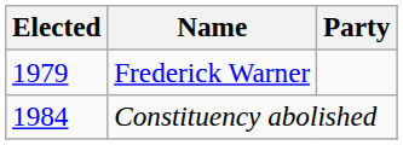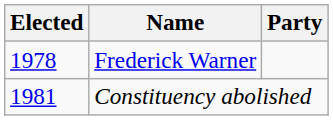 <table class="wikitable">
 <tr>
 <th>Elected</th>
 <th>Name</th>
 <th colspan=2>Party</th>
 </tr>
 <tr>
-<td><a href='#'>1979</a></td>
+<td><a href='#'>1978</a></td>
 <td><a href='#'>Frederick Warner</a></td>
 <td></td>
 </tr>
 <tr>
-<td><a href='#'>1984</a></td>
+<td><a href='#'>1981</a></td>
 <td colspan="3"><em>Constituency abolished</em></td>
 </tr>
 </table>
